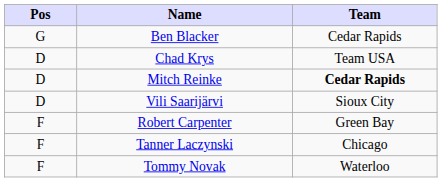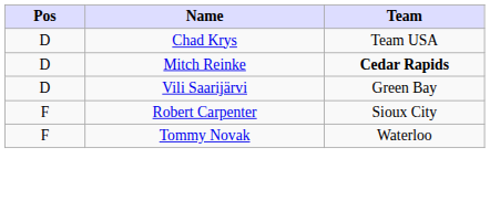 <table class="wikitable" style="text-align:center">
 <tr>
 <th style="background:#ddf; width:10%;">Pos</th>
 <th style="background:#ddf; width:30%;">Name</th>
 <th style="background:#ddf; width:20%;">Team</th>
-</tr>
-<tr>
-<td>G</td>
-<td><a href='#'>Ben Blacker</a></td>
-<td>Cedar Rapids</td>
 </tr>
 <tr>
 <td>D</td>
 <td><a href='#'>Chad Krys</a></td>
 <td>Team USA</td>
 </tr>
 <tr>
 <td>D</td>
 <td><a href='#'>Mitch Reinke</a></td>
 <td><strong>Cedar Rapids</strong></td>
 </tr>
 <tr>
 <td>D</td>
 <td><a href='#'>Vili Saarijärvi</a></td>
-<td>Sioux City</td>
+<td>Green Bay</td>
 </tr>
 <tr>
 <td>F</td>
 <td><a href='#'>Robert Carpenter</a></td>
-<td>Green Bay</td>
-</tr>
-<tr>
-<td>F</td>
-<td><a href='#'>Tanner Laczynski</a></td>
-<td>Chicago</td>
+<td>Sioux City</td>
 </tr>
 <tr>
 <td>F</td>
 <td><a href='#'>Tommy Novak</a></td>
 <td>Waterloo</td>
 </tr>
 </table>
